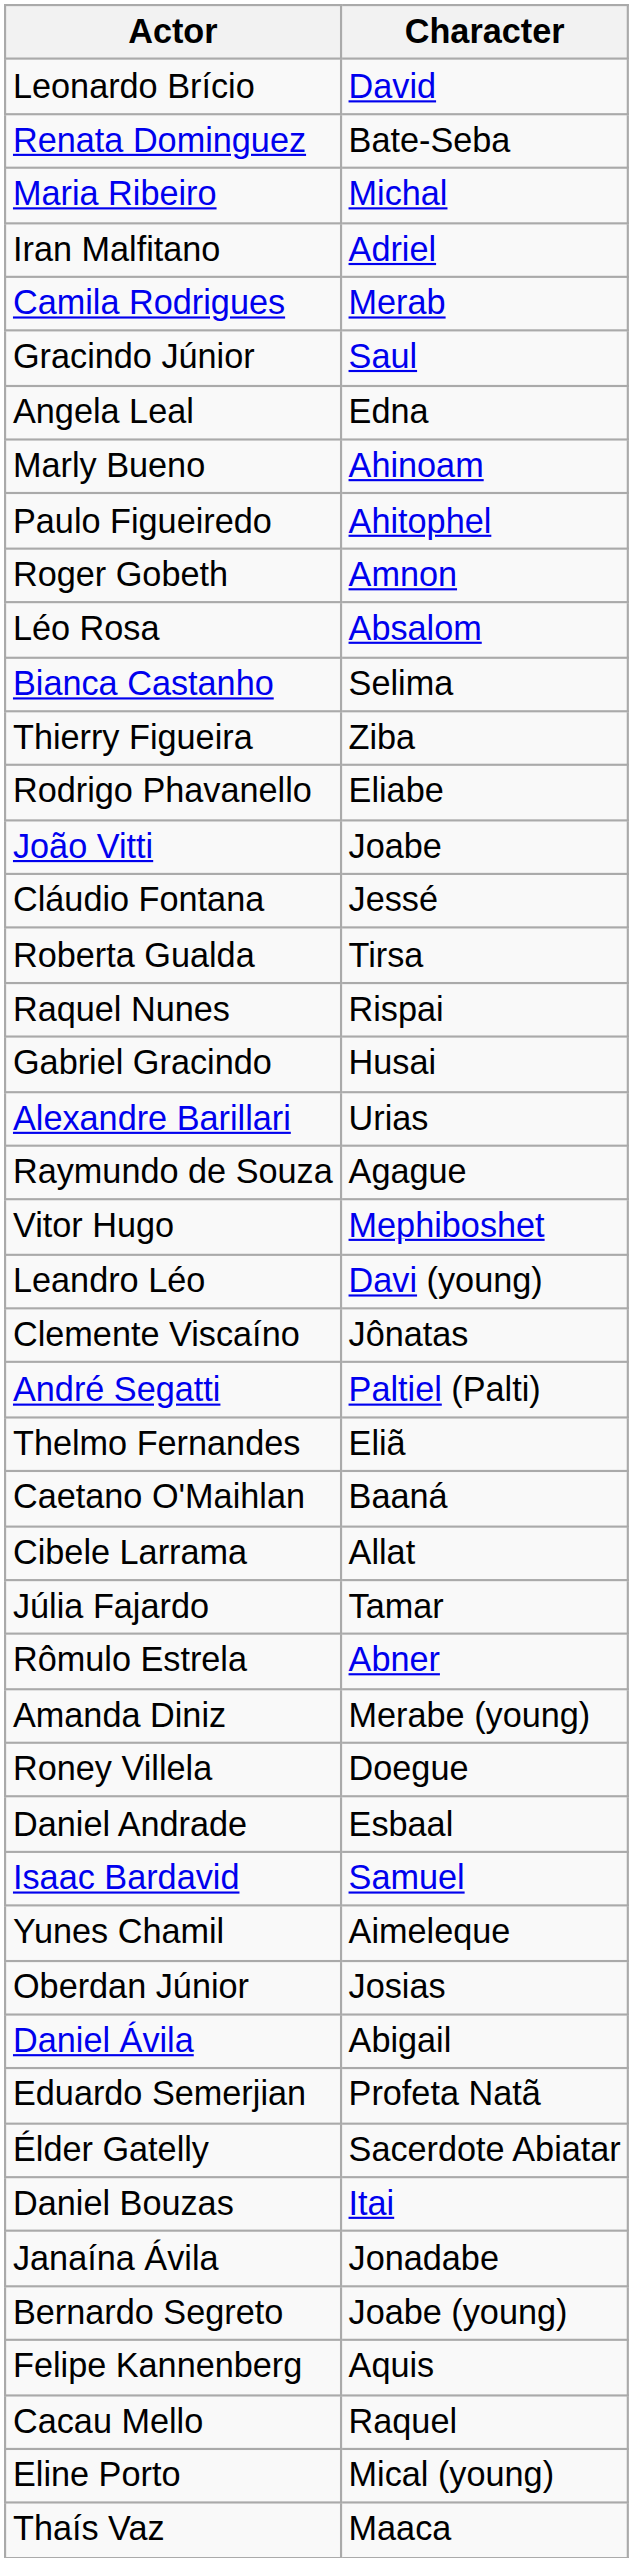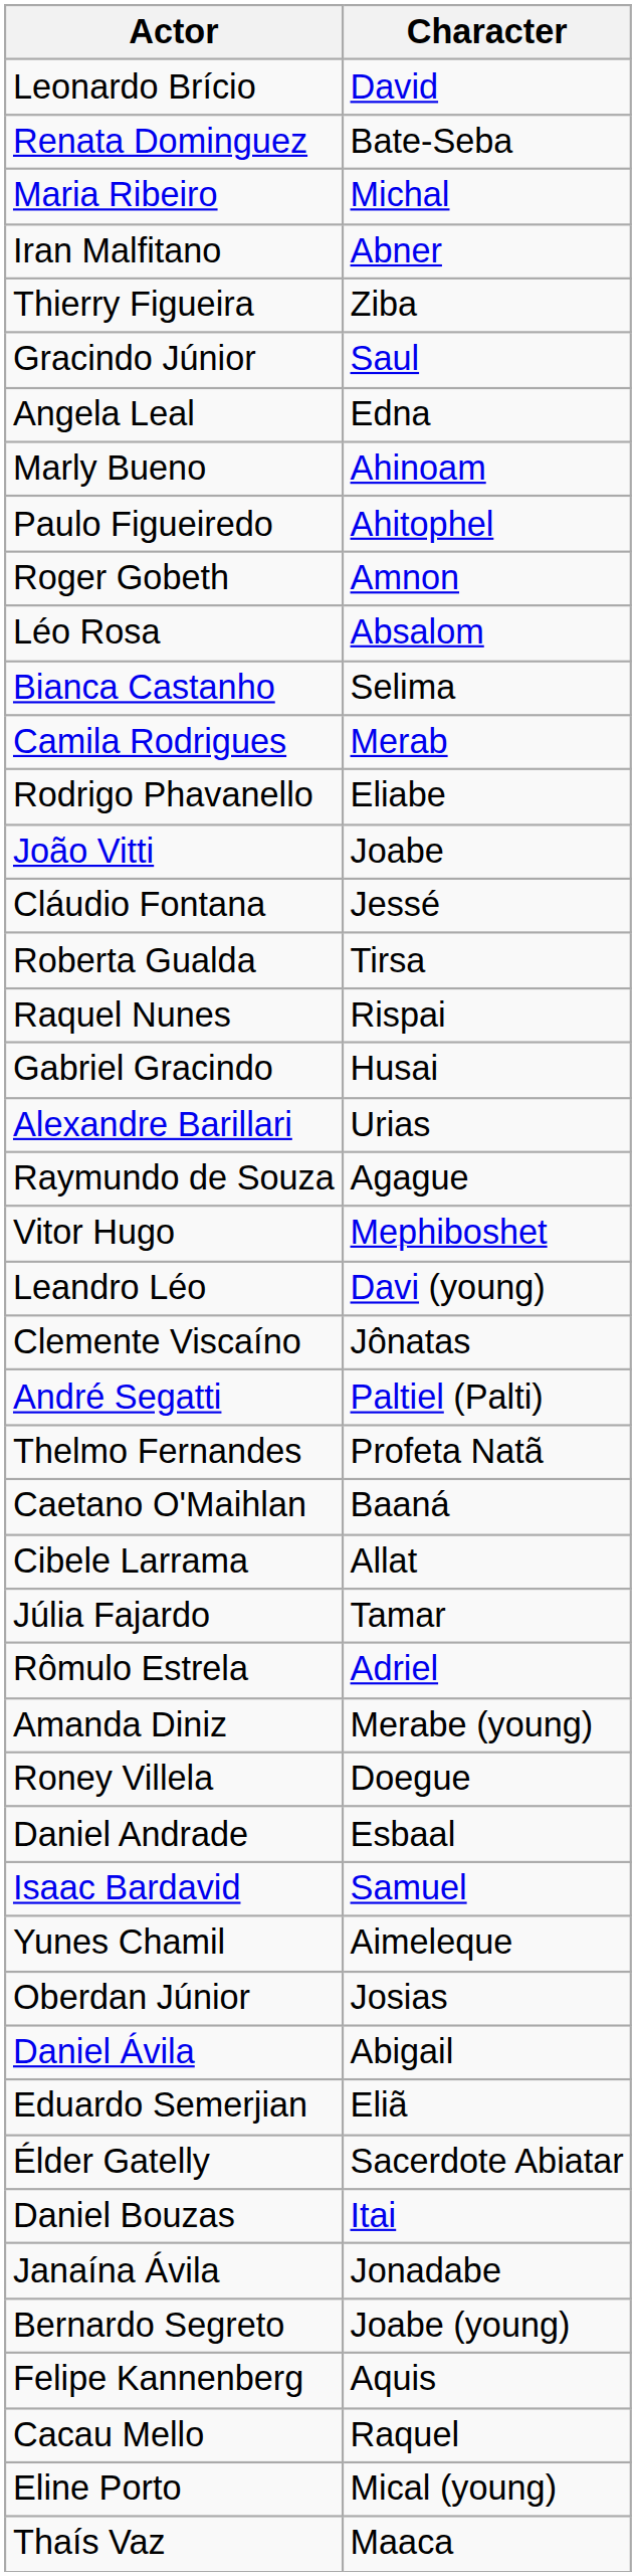 <table class="wikitable">
 <tr>
 <th>Actor</th>
 <th>Character</th>
 </tr>
 <tr>
 <td>Leonardo Brício</td>
 <td><a href='#'>David</a></td>
 </tr>
 <tr>
 <td><a href='#'>Renata Dominguez</a></td>
 <td>Bate-Seba</td>
 </tr>
 <tr>
 <td><a href='#'>Maria Ribeiro</a></td>
 <td><a href='#'>Michal</a></td>
 </tr>
 <tr>
 <td>Iran Malfitano</td>
-<td><a href='#'>Adriel</a></td>
+<td><a href='#'>Abner</a></td>
 </tr>
 <tr>
-<td><a href='#'>Camila Rodrigues</a></td>
-<td><a href='#'>Merab</a></td>
+<td>Thierry Figueira</td>
+<td>Ziba</td>
 </tr>
 <tr>
 <td>Gracindo Júnior</td>
 <td><a href='#'>Saul</a></td>
 </tr>
 <tr>
 <td>Angela Leal</td>
 <td>Edna  </td>
 </tr>
 <tr>
 <td>Marly Bueno</td>
 <td><a href='#'>Ahinoam</a></td>
 </tr>
 <tr>
 <td>Paulo Figueiredo</td>
 <td><a href='#'>Ahitophel</a></td>
 </tr>
 <tr>
 <td>Roger Gobeth</td>
 <td><a href='#'>Amnon</a></td>
 </tr>
 <tr>
 <td>Léo Rosa</td>
 <td><a href='#'>Absalom</a></td>
 </tr>
 <tr>
 <td><a href='#'>Bianca Castanho</a></td>
 <td>Selima</td>
 </tr>
 <tr>
-<td>Thierry Figueira</td>
-<td>Ziba</td>
+<td><a href='#'>Camila Rodrigues</a></td>
+<td><a href='#'>Merab</a></td>
 </tr>
 <tr>
 <td>Rodrigo Phavanello</td>
 <td>Eliabe</td>
 </tr>
 <tr>
 <td><a href='#'>João Vitti</a></td>
 <td>Joabe</td>
 </tr>
 <tr>
 <td>Cláudio Fontana</td>
 <td>Jessé</td>
 </tr>
 <tr>
 <td>Roberta Gualda</td>
 <td>Tirsa</td>
 </tr>
 <tr>
 <td>Raquel Nunes</td>
 <td>Rispai</td>
 </tr>
 <tr>
 <td>Gabriel Gracindo</td>
 <td>Husai</td>
 </tr>
 <tr>
 <td><a href='#'>Alexandre Barillari</a></td>
 <td>Urias</td>
 </tr>
 <tr>
 <td>Raymundo de Souza</td>
 <td>Agague</td>
 </tr>
 <tr>
 <td>Vitor Hugo</td>
 <td><a href='#'>Mephiboshet</a></td>
 </tr>
 <tr>
 <td>Leandro Léo</td>
 <td><a href='#'>Davi</a> (young)</td>
 </tr>
 <tr>
 <td>Clemente Viscaíno</td>
 <td>Jônatas</td>
 </tr>
 <tr>
 <td><a href='#'>André Segatti</a></td>
 <td><a href='#'>Paltiel</a> (Palti)</td>
 </tr>
 <tr>
 <td>Thelmo Fernandes</td>
-<td>Eliã</td>
+<td>Profeta Natã</td>
 </tr>
 <tr>
 <td>Caetano O'Maihlan</td>
 <td>Baaná</td>
 </tr>
 <tr>
 <td>Cibele Larrama</td>
 <td>Allat </td>
 </tr>
 <tr>
 <td>Júlia Fajardo</td>
 <td>Tamar</td>
 </tr>
 <tr>
 <td>Rômulo Estrela</td>
-<td><a href='#'>Abner</a></td>
+<td><a href='#'>Adriel</a></td>
 </tr>
 <tr>
 <td>Amanda Diniz</td>
 <td>Merabe (young)</td>
 </tr>
 <tr>
 <td>Roney Villela</td>
 <td>Doegue</td>
 </tr>
 <tr>
 <td>Daniel Andrade</td>
 <td>Esbaal</td>
 </tr>
 <tr>
 <td><a href='#'>Isaac Bardavid</a></td>
 <td><a href='#'>Samuel</a></td>
 </tr>
 <tr>
 <td>Yunes Chamil</td>
 <td>Aimeleque</td>
 </tr>
 <tr>
 <td>Oberdan Júnior</td>
 <td>Josias</td>
 </tr>
 <tr>
 <td><a href='#'>Daniel Ávila</a></td>
 <td>Abigail</td>
 </tr>
 <tr>
 <td>Eduardo Semerjian</td>
-<td>Profeta Natã</td>
+<td>Eliã</td>
 </tr>
 <tr>
 <td>Élder Gatelly</td>
 <td>Sacerdote Abiatar</td>
 </tr>
 <tr>
 <td>Daniel Bouzas</td>
 <td><a href='#'>Itai</a></td>
 </tr>
 <tr>
 <td>Janaína Ávila</td>
 <td>Jonadabe</td>
 </tr>
 <tr>
 <td>Bernardo Segreto</td>
 <td>Joabe (young)</td>
 </tr>
 <tr>
 <td>Felipe Kannenberg</td>
 <td>Aquis</td>
 </tr>
 <tr>
 <td>Cacau Mello</td>
 <td>Raquel</td>
 </tr>
 <tr>
 <td>Eline Porto</td>
 <td>Mical (young)</td>
 </tr>
 <tr>
 <td>Thaís Vaz</td>
 <td>Maaca</td>
 </tr>
 </table>
